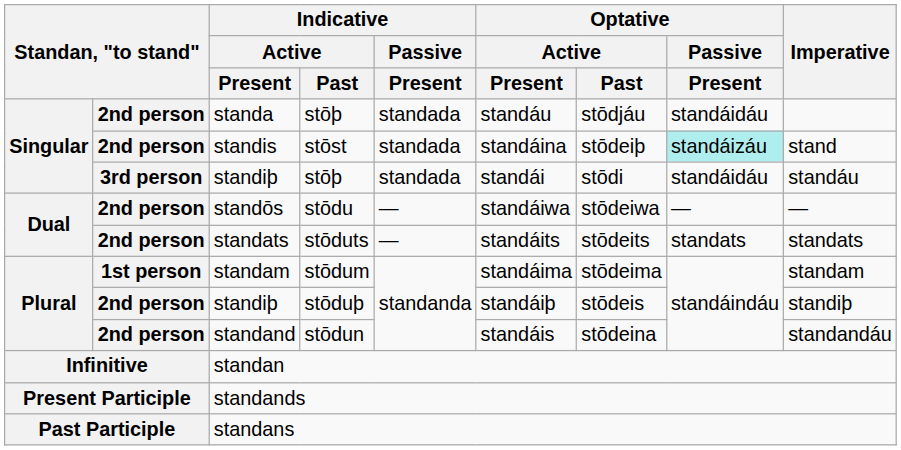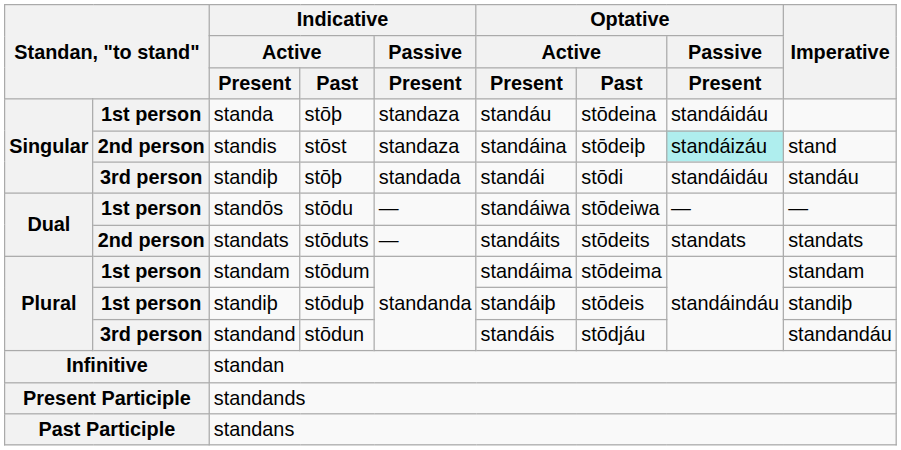 <table class="wikitable mw-collapsible">
 <tr>
 <th colspan="2" rowspan="3">Standan, "to stand"</th>
 <th colspan="3">Indicative</th>
 <th colspan="3">Optative</th>
 <th rowspan="3">Imperative</th>
 </tr>
 <tr>
 <th colspan="2">Active</th>
 <th>Passive</th>
 <th colspan="2">Active</th>
 <th>Passive</th>
 </tr>
 <tr>
 <th>Present</th>
 <th>Past</th>
 <th>Present</th>
 <th>Present</th>
 <th>Past</th>
 <th>Present</th>
 </tr>
 <tr>
 <th rowspan="3">Singular</th>
-<th>2nd person</th>
+<th>1st person</th>
 <td>standa</td>
 <td>stōþ</td>
-<td>standada</td>
+<td>standaza</td>
 <td>standáu</td>
-<td>stōdjáu</td>
+<td>stōdeina</td>
 <td>standáidáu</td>
 <td></td>
 </tr>
 <tr>
 <th>2nd person</th>
 <td>standis</td>
 <td>stōst</td>
-<td>standada</td>
+<td>standaza</td>
 <td>standáina</td>
 <td>stōdeiþ</td>
 <td style="background: paleturquoise;">standáizáu</td>
 <td>stand</td>
 </tr>
 <tr>
 <th>3rd person</th>
 <td>standiþ</td>
 <td>stōþ</td>
 <td>standada</td>
 <td>standái</td>
 <td>stōdi</td>
 <td>standáidáu</td>
 <td>standáu</td>
 </tr>
 <tr>
 <th rowspan="2">Dual</th>
-<th>2nd person</th>
+<th>1st person</th>
 <td>standōs</td>
 <td>stōdu</td>
 <td>—</td>
 <td>standáiwa</td>
 <td>stōdeiwa</td>
 <td>—</td>
 <td>—</td>
 </tr>
 <tr>
 <th>2nd person</th>
 <td>standats</td>
 <td>stōduts</td>
 <td>—</td>
 <td>standáits</td>
 <td>stōdeits</td>
 <td>standats</td>
 <td>standats</td>
 </tr>
 <tr>
 <th rowspan="3">Plural</th>
 <th>1st person</th>
 <td>standam</td>
 <td>stōdum</td>
 <td rowspan="3">standanda</td>
 <td>standáima</td>
 <td>stōdeima</td>
 <td rowspan="3">standáindáu</td>
 <td>standam</td>
 </tr>
 <tr>
-<th>2nd person</th>
+<th>1st person</th>
 <td>standiþ</td>
 <td>stōduþ</td>
 <td>standáiþ</td>
 <td>stōdeis</td>
 <td>standiþ</td>
 </tr>
 <tr>
-<th>2nd person</th>
+<th>3rd person</th>
 <td>standand</td>
 <td>stōdun</td>
 <td>standáis</td>
-<td>stōdeina</td>
+<td>stōdjáu</td>
 <td>standandáu</td>
 </tr>
 <tr>
 <th colspan="2">Infinitive</th>
 <td colspan="7">standan</td>
 </tr>
 <tr>
 <th colspan="2">Present Participle</th>
 <td colspan="7">standands</td>
 </tr>
 <tr>
 <th colspan="2">Past Participle</th>
 <td colspan="7">standans</td>
 </tr>
 </table>
